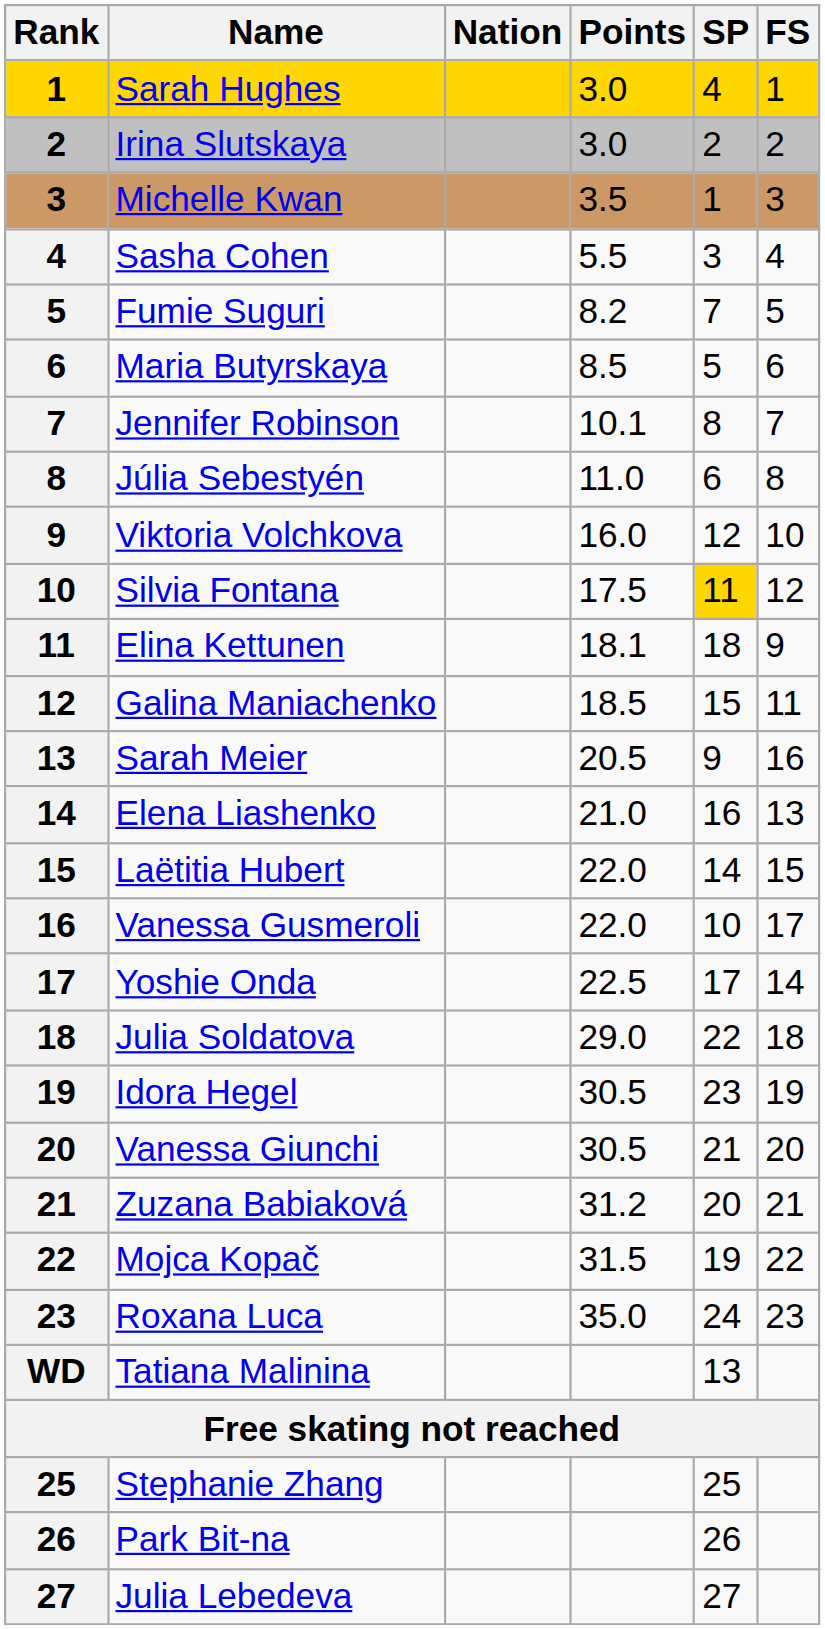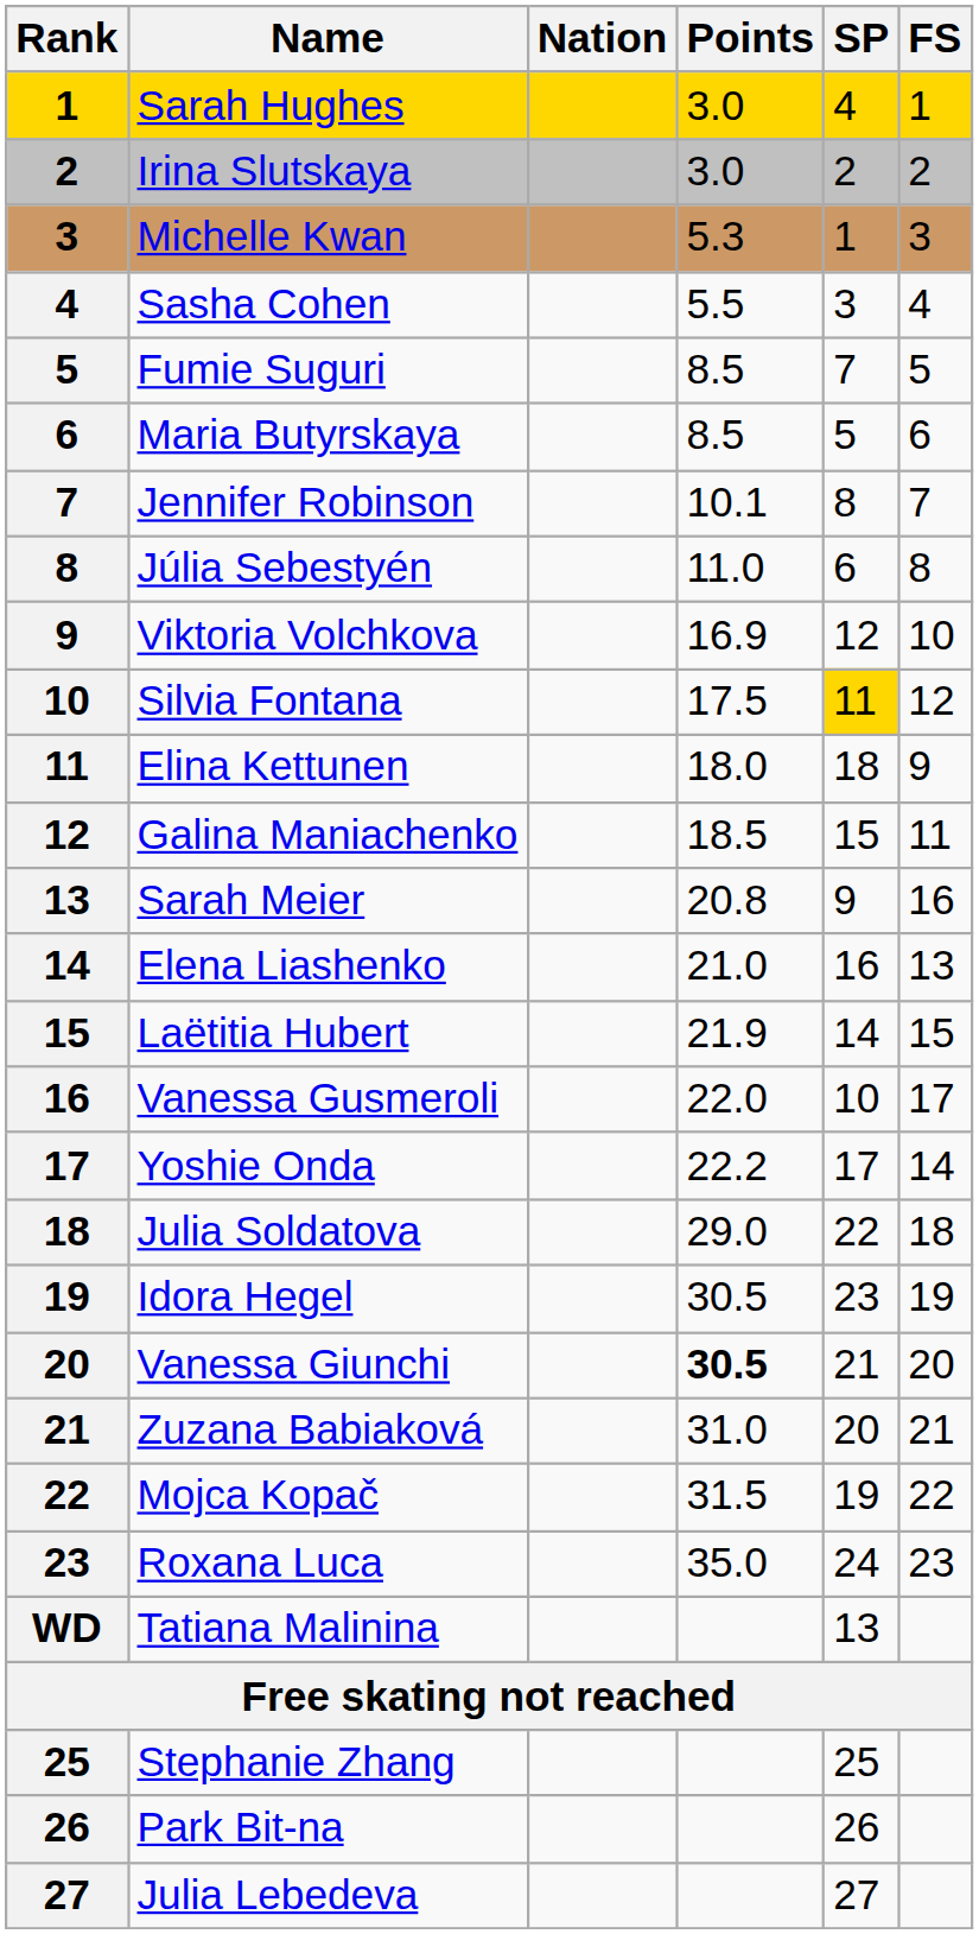 <table class="wikitable">
 <tr>
 <th>Rank</th>
 <th>Name</th>
 <th>Nation</th>
 <th>Points</th>
 <th>SP</th>
 <th>FS</th>
 </tr>
 <tr bgcolor="gold">
 <td align="center"><strong>1</strong></td>
 <td><a href='#'>Sarah Hughes</a></td>
 <td></td>
 <td>3.0</td>
 <td>4</td>
 <td>1</td>
 </tr>
 <tr bgcolor="silver">
 <td align="center"><strong>2</strong></td>
 <td><a href='#'>Irina Slutskaya</a></td>
 <td></td>
 <td>3.0</td>
 <td>2</td>
 <td>2</td>
 </tr>
 <tr bgcolor="cc9966">
 <td align="center"><strong>3</strong></td>
 <td><a href='#'>Michelle Kwan</a></td>
 <td></td>
-<td>3.5</td>
+<td>5.3</td>
 <td>1</td>
 <td>3</td>
 </tr>
 <tr>
 <th>4</th>
 <td><a href='#'>Sasha Cohen</a></td>
 <td></td>
 <td>5.5</td>
 <td>3</td>
 <td>4</td>
 </tr>
 <tr>
 <th>5</th>
 <td><a href='#'>Fumie Suguri</a></td>
 <td></td>
-<td>8.2</td>
+<td>8.5</td>
 <td>7</td>
 <td>5</td>
 </tr>
 <tr>
 <th>6</th>
 <td><a href='#'>Maria Butyrskaya</a></td>
 <td></td>
 <td>8.5</td>
 <td>5</td>
 <td>6</td>
 </tr>
 <tr>
 <th>7</th>
 <td><a href='#'>Jennifer Robinson</a></td>
 <td></td>
 <td>10.1</td>
 <td>8</td>
 <td>7</td>
 </tr>
 <tr>
 <th>8</th>
 <td><a href='#'>Júlia Sebestyén</a></td>
 <td></td>
 <td>11.0</td>
 <td>6</td>
 <td>8</td>
 </tr>
 <tr>
 <th>9</th>
 <td><a href='#'>Viktoria Volchkova</a></td>
 <td></td>
-<td>16.0</td>
+<td>16.9</td>
 <td>12</td>
 <td>10</td>
 </tr>
 <tr>
 <th>10</th>
 <td><a href='#'>Silvia Fontana</a></td>
 <td></td>
 <td>17.5</td>
 <td style="background: gold;">11</td>
 <td>12</td>
 </tr>
 <tr>
 <th>11</th>
 <td><a href='#'>Elina Kettunen</a></td>
 <td></td>
-<td>18.1</td>
+<td>18.0</td>
 <td>18</td>
 <td>9</td>
 </tr>
 <tr>
 <th>12</th>
 <td><a href='#'>Galina Maniachenko</a></td>
 <td></td>
 <td>18.5</td>
 <td>15</td>
 <td>11</td>
 </tr>
 <tr>
 <th>13</th>
 <td><a href='#'>Sarah Meier</a></td>
 <td></td>
-<td>20.5</td>
+<td>20.8</td>
 <td>9</td>
 <td>16</td>
 </tr>
 <tr>
 <th>14</th>
 <td><a href='#'>Elena Liashenko</a></td>
 <td></td>
 <td>21.0</td>
 <td>16</td>
 <td>13</td>
 </tr>
 <tr>
 <th>15</th>
 <td><a href='#'>Laëtitia Hubert</a></td>
 <td></td>
-<td>22.0</td>
+<td>21.9</td>
 <td>14</td>
 <td>15</td>
 </tr>
 <tr>
 <th>16</th>
 <td><a href='#'>Vanessa Gusmeroli</a></td>
 <td></td>
 <td>22.0</td>
 <td>10</td>
 <td>17</td>
 </tr>
 <tr>
 <th>17</th>
 <td><a href='#'>Yoshie Onda</a></td>
 <td></td>
-<td>22.5</td>
+<td>22.2</td>
 <td>17</td>
 <td>14</td>
 </tr>
 <tr>
 <th>18</th>
 <td><a href='#'>Julia Soldatova</a></td>
 <td></td>
 <td>29.0</td>
 <td>22</td>
 <td>18</td>
 </tr>
 <tr>
 <th>19</th>
 <td><a href='#'>Idora Hegel</a></td>
 <td></td>
 <td>30.5</td>
 <td>23</td>
 <td>19</td>
 </tr>
 <tr>
 <th>20</th>
 <td><a href='#'>Vanessa Giunchi</a></td>
 <td></td>
-<td>30.5</td>
+<td><strong>30.5</strong></td>
 <td>21</td>
 <td>20</td>
 </tr>
 <tr>
 <th>21</th>
 <td><a href='#'>Zuzana Babiaková</a></td>
 <td></td>
-<td>31.2</td>
+<td>31.0</td>
 <td>20</td>
 <td>21</td>
 </tr>
 <tr>
 <th>22</th>
 <td><a href='#'>Mojca Kopač</a></td>
 <td></td>
 <td>31.5</td>
 <td>19</td>
 <td>22</td>
 </tr>
 <tr>
 <th>23</th>
 <td><a href='#'>Roxana Luca</a></td>
 <td></td>
 <td>35.0</td>
 <td>24</td>
 <td>23</td>
 </tr>
 <tr>
 <th>WD</th>
 <td><a href='#'>Tatiana Malinina</a></td>
 <td></td>
 <td></td>
 <td>13</td>
 <td></td>
 </tr>
 <tr>
 <th colspan="6"><strong>Free skating not reached</strong></th>
 </tr>
 <tr>
 <th>25</th>
 <td><a href='#'>Stephanie Zhang</a></td>
 <td></td>
 <td></td>
 <td>25</td>
 <td></td>
 </tr>
 <tr>
 <th>26</th>
 <td><a href='#'>Park Bit-na</a></td>
 <td></td>
 <td></td>
 <td>26</td>
 <td></td>
 </tr>
 <tr>
 <th>27</th>
 <td><a href='#'>Julia Lebedeva</a></td>
 <td></td>
 <td></td>
 <td>27</td>
 <td></td>
 </tr>
 </table>
